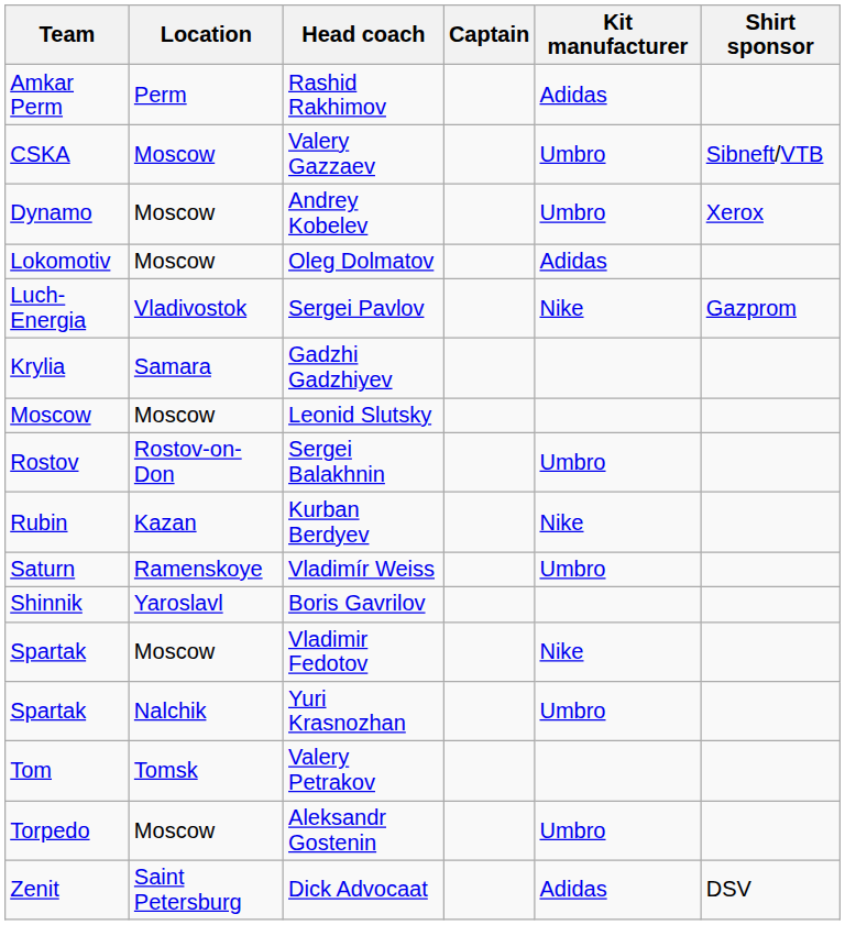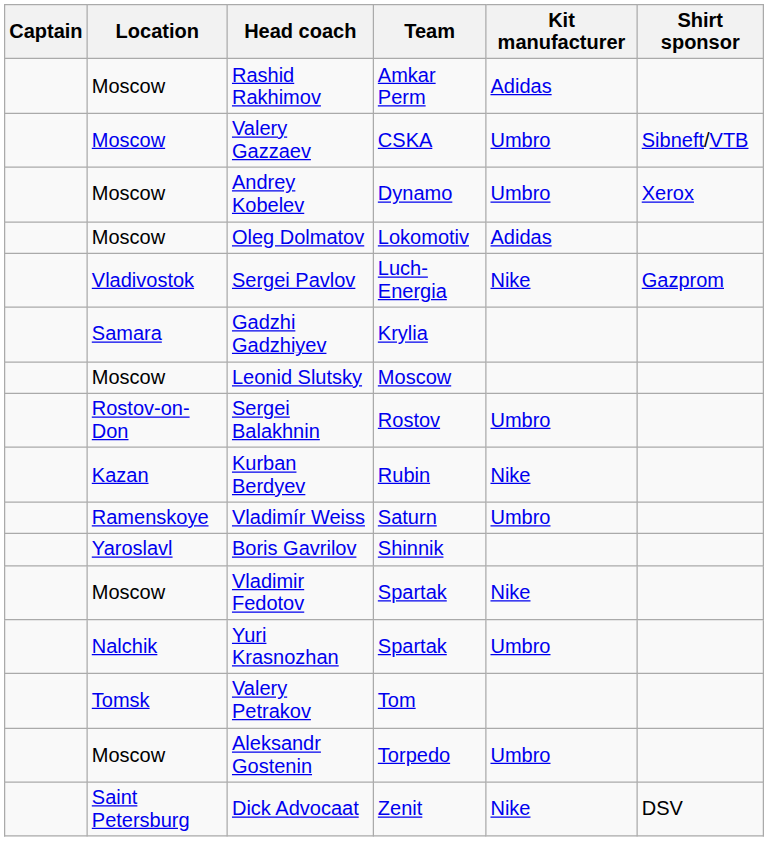 <table class="wikitable sortable" style="text-align:left">
 <tr>
-<th>Team</th>
+<th>Captain</th>
 <th>Location</th>
 <th>Head coach</th>
-<th>Captain</th>
+<th>Team</th>
 <th>Kit manufacturer</th>
 <th>Shirt sponsor</th>
 </tr>
 <tr>
+<td></td>
+<td>Moscow</td>
+<td> <a href='#'>Rashid Rakhimov</a></td>
 <td><a href='#'>Amkar Perm</a></td>
-<td><a href='#'>Perm</a></td>
-<td> <a href='#'>Rashid Rakhimov</a></td>
-<td></td>
 <td><a href='#'>Adidas</a></td>
 <td></td>
 </tr>
 <tr>
-<td><a href='#'>CSKA</a></td>
+<td></td>
 <td><a href='#'>Moscow</a></td>
 <td> <a href='#'>Valery Gazzaev</a></td>
-<td></td>
+<td><a href='#'>CSKA</a></td>
 <td><a href='#'>Umbro</a></td>
 <td><a href='#'>Sibneft</a>/<a href='#'>VTB</a></td>
 </tr>
 <tr>
-<td><a href='#'>Dynamo</a></td>
+<td></td>
 <td>Moscow</td>
 <td> <a href='#'>Andrey Kobelev</a></td>
-<td></td>
+<td><a href='#'>Dynamo</a></td>
 <td><a href='#'>Umbro</a></td>
 <td><a href='#'>Xerox</a></td>
 </tr>
 <tr>
-<td><a href='#'>Lokomotiv</a></td>
+<td></td>
 <td>Moscow</td>
 <td> <a href='#'>Oleg Dolmatov</a></td>
-<td></td>
+<td><a href='#'>Lokomotiv</a></td>
 <td><a href='#'>Adidas</a></td>
 <td></td>
 </tr>
 <tr>
-<td><a href='#'>Luch-Energia</a></td>
+<td></td>
 <td><a href='#'>Vladivostok</a></td>
 <td> <a href='#'>Sergei Pavlov</a></td>
-<td></td>
+<td><a href='#'>Luch-Energia</a></td>
 <td><a href='#'>Nike</a></td>
 <td><a href='#'>Gazprom</a></td>
 </tr>
 <tr>
-<td><a href='#'>Krylia</a></td>
+<td></td>
 <td><a href='#'>Samara</a></td>
 <td> <a href='#'>Gadzhi Gadzhiyev</a></td>
-<td></td>
+<td><a href='#'>Krylia</a></td>
 <td></td>
 <td></td>
 </tr>
 <tr>
-<td><a href='#'>Moscow</a></td>
+<td></td>
 <td>Moscow</td>
 <td> <a href='#'>Leonid Slutsky</a></td>
-<td></td>
+<td><a href='#'>Moscow</a></td>
 <td></td>
 <td></td>
 </tr>
 <tr>
-<td><a href='#'>Rostov</a></td>
+<td></td>
 <td><a href='#'>Rostov-on-Don</a></td>
 <td> <a href='#'>Sergei Balakhnin</a></td>
-<td></td>
+<td><a href='#'>Rostov</a></td>
 <td><a href='#'>Umbro</a></td>
 <td></td>
 </tr>
 <tr>
-<td><a href='#'>Rubin</a></td>
+<td></td>
 <td><a href='#'>Kazan</a></td>
 <td> <a href='#'>Kurban Berdyev</a></td>
-<td></td>
+<td><a href='#'>Rubin</a></td>
 <td><a href='#'>Nike</a></td>
 <td></td>
 </tr>
 <tr>
-<td><a href='#'>Saturn</a></td>
+<td></td>
 <td><a href='#'>Ramenskoye</a></td>
 <td> <a href='#'>Vladimír Weiss</a></td>
-<td></td>
+<td><a href='#'>Saturn</a></td>
 <td><a href='#'>Umbro</a></td>
 <td></td>
 </tr>
 <tr>
-<td><a href='#'>Shinnik</a></td>
+<td></td>
 <td><a href='#'>Yaroslavl</a></td>
 <td> <a href='#'>Boris Gavrilov</a> </td>
-<td></td>
+<td><a href='#'>Shinnik</a></td>
 <td></td>
 <td></td>
 </tr>
 <tr>
-<td><a href='#'>Spartak</a></td>
+<td></td>
 <td>Moscow</td>
 <td> <a href='#'>Vladimir Fedotov</a></td>
-<td></td>
+<td><a href='#'>Spartak</a></td>
 <td><a href='#'>Nike</a></td>
 <td></td>
 </tr>
 <tr>
-<td><a href='#'>Spartak</a></td>
+<td></td>
 <td><a href='#'>Nalchik</a></td>
 <td> <a href='#'>Yuri Krasnozhan</a></td>
-<td></td>
+<td><a href='#'>Spartak</a></td>
 <td><a href='#'>Umbro</a></td>
 <td></td>
 </tr>
 <tr>
-<td><a href='#'>Tom</a></td>
+<td></td>
 <td><a href='#'>Tomsk</a></td>
 <td> <a href='#'>Valery Petrakov</a></td>
-<td></td>
+<td><a href='#'>Tom</a></td>
 <td></td>
 <td></td>
 </tr>
 <tr>
-<td><a href='#'>Torpedo</a></td>
+<td></td>
 <td>Moscow</td>
 <td> <a href='#'>Aleksandr Gostenin</a> </td>
-<td></td>
+<td><a href='#'>Torpedo</a></td>
 <td><a href='#'>Umbro</a></td>
 <td></td>
 </tr>
 <tr>
-<td><a href='#'>Zenit</a></td>
+<td></td>
 <td><a href='#'>Saint Petersburg</a></td>
 <td> <a href='#'>Dick Advocaat</a></td>
-<td></td>
-<td><a href='#'>Adidas</a></td>
+<td><a href='#'>Zenit</a></td>
+<td><a href='#'>Nike</a></td>
 <td>DSV</td>
 </tr>
 </table>
